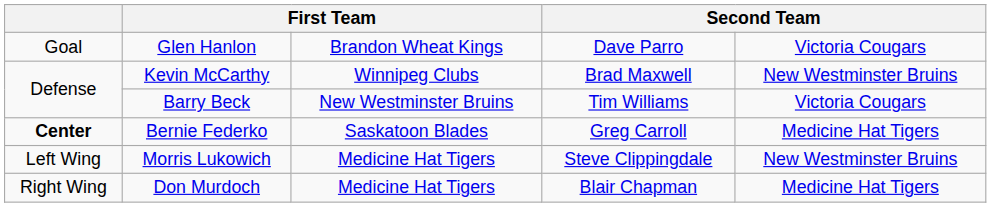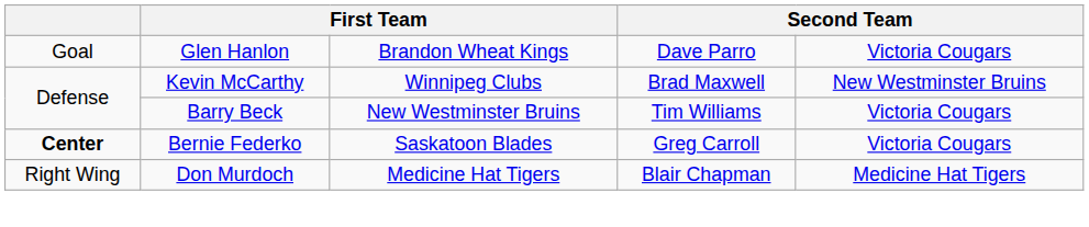 <table class="wikitable" style="text-align:center;" width="70%">
 <tr>
 <th></th>
 <th colspan="2">First Team</th>
 <th colspan="2">Second Team</th>
 </tr>
 <tr>
 <td>Goal</td>
 <td><a href='#'>Glen Hanlon</a></td>
 <td><a href='#'>Brandon Wheat Kings</a></td>
 <td><a href='#'>Dave Parro</a></td>
 <td><a href='#'>Victoria Cougars</a></td>
 </tr>
 <tr>
 <td rowspan="2">Defense</td>
 <td><a href='#'>Kevin McCarthy</a></td>
 <td><a href='#'>Winnipeg Clubs</a></td>
 <td><a href='#'>Brad Maxwell</a></td>
 <td><a href='#'>New Westminster Bruins</a></td>
 </tr>
 <tr>
 <td><a href='#'>Barry Beck</a></td>
 <td><a href='#'>New Westminster Bruins</a></td>
 <td><a href='#'>Tim Williams</a></td>
 <td><a href='#'>Victoria Cougars</a></td>
 </tr>
 <tr>
 <td><strong>Center</strong></td>
 <td><a href='#'>Bernie Federko</a></td>
 <td><a href='#'>Saskatoon Blades</a></td>
 <td><a href='#'>Greg Carroll</a></td>
-<td><a href='#'>Medicine Hat Tigers</a></td>
-</tr>
-<tr>
-<td>Left Wing</td>
-<td><a href='#'>Morris Lukowich</a></td>
-<td><a href='#'>Medicine Hat Tigers</a></td>
-<td><a href='#'>Steve Clippingdale</a></td>
-<td><a href='#'>New Westminster Bruins</a></td>
+<td><a href='#'>Victoria Cougars</a></td>
 </tr>
 <tr>
 <td>Right Wing</td>
 <td><a href='#'>Don Murdoch</a></td>
 <td><a href='#'>Medicine Hat Tigers</a></td>
 <td><a href='#'>Blair Chapman</a></td>
 <td><a href='#'>Medicine Hat Tigers</a></td>
 </tr>
 </table>
